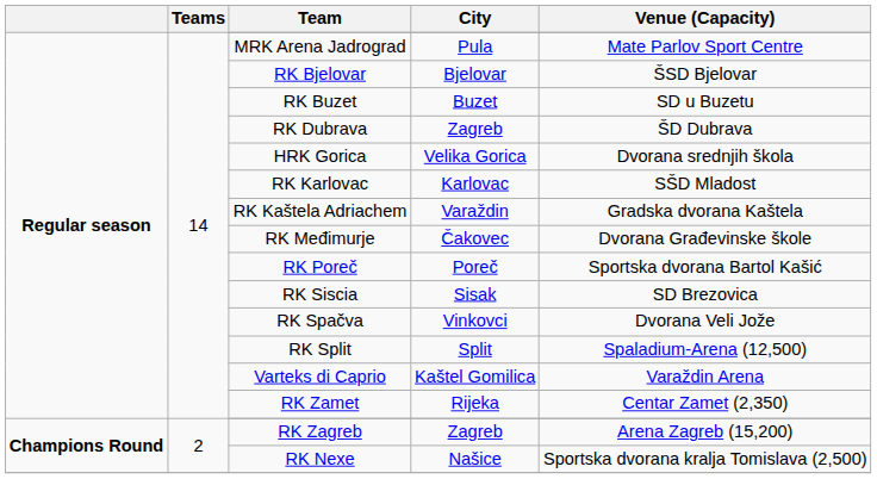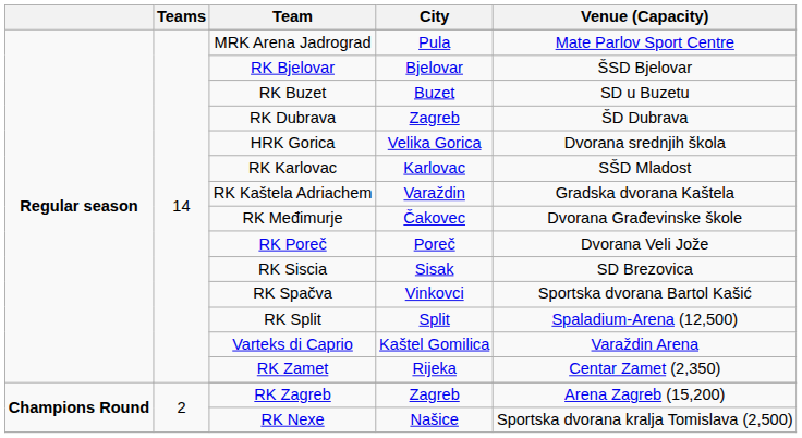 <table class="wikitable sortable" style="text-align: center;">
 <tr>
 <th rowspan=1></th>
 <th colspan=1>Teams</th>
 <th rowspan=1>Team</th>
 <th rowspan=1>City</th>
 <th rowspan=1>Venue (Capacity)</th>
 </tr>
 <tr>
 <td rowspan=15><strong>Regular season</strong></td>
 <td align=center rowspan=15>14</td>
 </tr>
 <tr>
 <td>MRK Arena Jadrograd</td>
 <td><a href='#'>Pula</a></td>
 <td><a href='#'>Mate Parlov Sport Centre</a></td>
 </tr>
 <tr>
 <td><a href='#'>RK Bjelovar</a></td>
 <td><a href='#'>Bjelovar</a></td>
 <td>ŠSD Bjelovar</td>
 </tr>
 <tr>
 <td>RK Buzet</td>
 <td><a href='#'>Buzet</a></td>
 <td>SD u Buzetu</td>
 </tr>
 <tr>
 <td>RK Dubrava</td>
 <td><a href='#'>Zagreb</a></td>
 <td>ŠD Dubrava</td>
 </tr>
 <tr>
 <td>HRK Gorica</td>
 <td><a href='#'>Velika Gorica</a></td>
 <td>Dvorana srednjih škola</td>
 </tr>
 <tr>
 <td>RK Karlovac</td>
 <td><a href='#'>Karlovac</a></td>
 <td>SŠD Mladost</td>
 </tr>
 <tr>
 <td>RK Kaštela Adriachem</td>
 <td><a href='#'>Varaždin</a></td>
 <td>Gradska dvorana Kaštela</td>
 </tr>
 <tr>
 <td>RK Međimurje</td>
 <td><a href='#'>Čakovec</a></td>
 <td>Dvorana Građevinske škole</td>
 </tr>
 <tr>
 <td><a href='#'>RK Poreč</a></td>
 <td><a href='#'>Poreč</a></td>
-<td>Sportska dvorana Bartol Kašić</td>
+<td>Dvorana Veli Jože</td>
 </tr>
 <tr>
 <td>RK Siscia</td>
 <td><a href='#'>Sisak</a></td>
 <td>SD Brezovica</td>
 </tr>
 <tr>
 <td>RK Spačva</td>
 <td><a href='#'>Vinkovci</a></td>
-<td>Dvorana Veli Jože</td>
+<td>Sportska dvorana Bartol Kašić</td>
 </tr>
 <tr>
 <td>RK Split</td>
 <td><a href='#'>Split</a></td>
 <td><a href='#'>Spaladium-Arena</a> (12,500)</td>
 </tr>
 <tr>
 <td><a href='#'>Varteks di Caprio</a></td>
 <td><a href='#'>Kaštel Gomilica</a></td>
 <td><a href='#'>Varaždin Arena</a></td>
 </tr>
 <tr>
 <td><a href='#'>RK Zamet</a></td>
 <td><a href='#'>Rijeka</a></td>
 <td><a href='#'>Centar Zamet</a> (2,350)</td>
 </tr>
 <tr>
 <td rowspan=3><strong>Champions Round</strong></td>
 <td align=center rowspan=3>2</td>
 </tr>
 <tr>
 <td><a href='#'>RK Zagreb</a></td>
 <td><a href='#'>Zagreb</a></td>
 <td><a href='#'>Arena Zagreb</a> (15,200)</td>
 </tr>
 <tr>
 <td><a href='#'>RK Nexe</a></td>
 <td><a href='#'>Našice</a></td>
 <td>Sportska dvorana kralja Tomislava (2,500)</td>
 </tr>
 <tr>
 </tr>
 </table>
